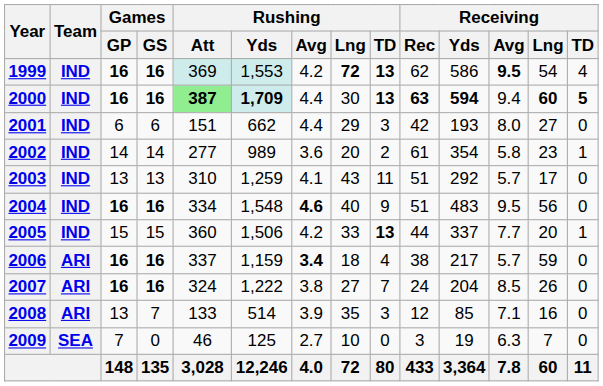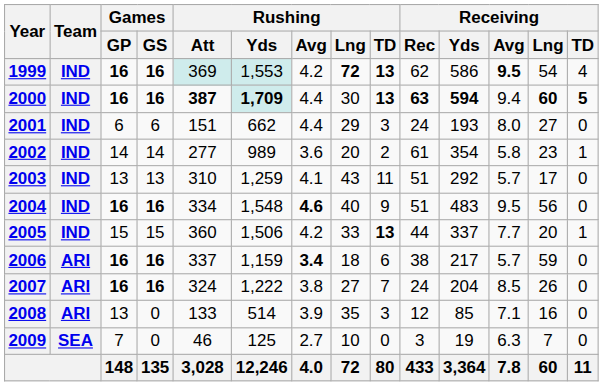 <table class="wikitable" style="text-align: center;">
 <tr>
 <th rowspan="2">Year</th>
 <th rowspan="2">Team</th>
 <th colspan="2">Games</th>
 <th colspan="5">Rushing</th>
 <th colspan="5">Receiving</th>
 </tr>
 <tr>
 <th>GP</th>
 <th>GS</th>
 <th>Att</th>
 <th>Yds</th>
 <th>Avg</th>
 <th>Lng</th>
 <th>TD</th>
 <th>Rec</th>
 <th>Yds</th>
 <th>Avg</th>
 <th>Lng</th>
 <th>TD</th>
 </tr>
 <tr>
 <th><a href='#'>1999</a></th>
 <th><a href='#'>IND</a></th>
 <td><strong>16</strong></td>
 <td><strong>16</strong></td>
 <td style="background:#cfecec; width:3em;">369</td>
 <td style="background:#cfecec; width:3em;">1,553</td>
 <td>4.2</td>
 <td><strong>72</strong></td>
 <td><strong>13</strong></td>
 <td>62</td>
 <td>586</td>
 <td><strong>9.5</strong></td>
 <td>54</td>
 <td>4</td>
 </tr>
 <tr>
 <th><a href='#'>2000</a></th>
 <th><a href='#'>IND</a></th>
 <td><strong>16</strong></td>
 <td><strong>16</strong></td>
-<td style="background: lightgreen;"><strong>387</strong></td>
+<td><strong>387</strong></td>
 <td style="background:#cfecec; width:3em;"><strong>1,709</strong></td>
 <td>4.4</td>
 <td>30</td>
 <td><strong>13</strong></td>
 <td><strong>63</strong></td>
 <td><strong>594</strong></td>
 <td>9.4</td>
 <td><strong>60</strong></td>
 <td><strong>5</strong></td>
 </tr>
 <tr>
 <th><a href='#'>2001</a></th>
 <th><a href='#'>IND</a></th>
 <td>6</td>
 <td>6</td>
 <td>151</td>
 <td>662</td>
 <td>4.4</td>
 <td>29</td>
 <td>3</td>
-<td>42</td>
+<td>24</td>
 <td>193</td>
 <td>8.0</td>
 <td>27</td>
 <td>0</td>
 </tr>
 <tr>
 <th><a href='#'>2002</a></th>
 <th><a href='#'>IND</a></th>
 <td>14</td>
 <td>14</td>
 <td>277</td>
 <td>989</td>
 <td>3.6</td>
 <td>20</td>
 <td>2</td>
 <td>61</td>
 <td>354</td>
 <td>5.8</td>
 <td>23</td>
 <td>1</td>
 </tr>
 <tr>
 <th><a href='#'>2003</a></th>
 <th><a href='#'>IND</a></th>
 <td>13</td>
 <td>13</td>
 <td>310</td>
 <td>1,259</td>
 <td>4.1</td>
 <td>43</td>
 <td>11</td>
 <td>51</td>
 <td>292</td>
 <td>5.7</td>
 <td>17</td>
 <td>0</td>
 </tr>
 <tr>
 <th><a href='#'>2004</a></th>
 <th><a href='#'>IND</a></th>
 <td><strong>16</strong></td>
 <td><strong>16</strong></td>
 <td>334</td>
 <td>1,548</td>
 <td><strong>4.6</strong></td>
 <td>40</td>
 <td>9</td>
 <td>51</td>
 <td>483</td>
 <td>9.5</td>
 <td>56</td>
 <td>0</td>
 </tr>
 <tr>
 <th><a href='#'>2005</a></th>
 <th><a href='#'>IND</a></th>
 <td>15</td>
 <td>15</td>
 <td>360</td>
 <td>1,506</td>
 <td>4.2</td>
 <td>33</td>
 <td><strong>13</strong></td>
 <td>44</td>
 <td>337</td>
 <td>7.7</td>
 <td>20</td>
 <td>1</td>
 </tr>
 <tr>
 <th><a href='#'>2006</a></th>
 <th><a href='#'>ARI</a></th>
 <td><strong>16</strong></td>
 <td><strong>16</strong></td>
 <td>337</td>
 <td>1,159</td>
 <td><strong>3.4</strong></td>
 <td>18</td>
-<td>4</td>
+<td>6</td>
 <td>38</td>
 <td>217</td>
 <td>5.7</td>
 <td>59</td>
 <td>0</td>
 </tr>
 <tr>
 <th><a href='#'>2007</a></th>
 <th><a href='#'>ARI</a></th>
 <td><strong>16</strong></td>
 <td><strong>16</strong></td>
 <td>324</td>
 <td>1,222</td>
 <td>3.8</td>
 <td>27</td>
 <td>7</td>
 <td>24</td>
 <td>204</td>
 <td>8.5</td>
 <td>26</td>
 <td>0</td>
 </tr>
 <tr>
 <th><a href='#'>2008</a></th>
 <th><a href='#'>ARI</a></th>
 <td>13</td>
-<td>7</td>
+<td>0</td>
 <td>133</td>
 <td>514</td>
 <td>3.9</td>
 <td>35</td>
 <td>3</td>
 <td>12</td>
 <td>85</td>
 <td>7.1</td>
 <td>16</td>
 <td>0</td>
 </tr>
 <tr>
 <th><a href='#'>2009</a></th>
 <th><a href='#'>SEA</a></th>
 <td>7</td>
 <td>0</td>
 <td>46</td>
 <td>125</td>
 <td>2.7</td>
 <td>10</td>
 <td>0</td>
 <td>3</td>
 <td>19</td>
 <td>6.3</td>
 <td>7</td>
 <td>0</td>
 </tr>
 <tr>
 <th colspan="2"></th>
 <th>148</th>
 <th>135</th>
 <th>3,028</th>
 <th>12,246</th>
 <th>4.0</th>
 <th>72</th>
 <th>80</th>
 <th>433</th>
 <th>3,364</th>
 <th>7.8</th>
 <th>60</th>
 <th>11</th>
 </tr>
 </table>
